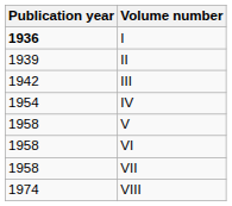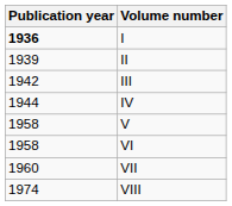 <table class="wikitable">
 <tr>
 <th>Publication year</th>
 <th>Volume number</th>
 </tr>
 <tr>
 <td><strong>1936</strong></td>
 <td>I</td>
 </tr>
 <tr>
 <td>1939</td>
 <td>II</td>
 </tr>
 <tr>
 <td>1942</td>
 <td>III</td>
 </tr>
 <tr>
-<td>1954</td>
+<td>1944</td>
 <td>IV</td>
 </tr>
 <tr>
 <td>1958</td>
 <td>V</td>
 </tr>
 <tr>
 <td>1958</td>
 <td>VI</td>
 </tr>
 <tr>
-<td>1958</td>
+<td>1960</td>
 <td>VII</td>
 </tr>
 <tr>
 <td>1974</td>
 <td>VIII</td>
 </tr>
 </table>
